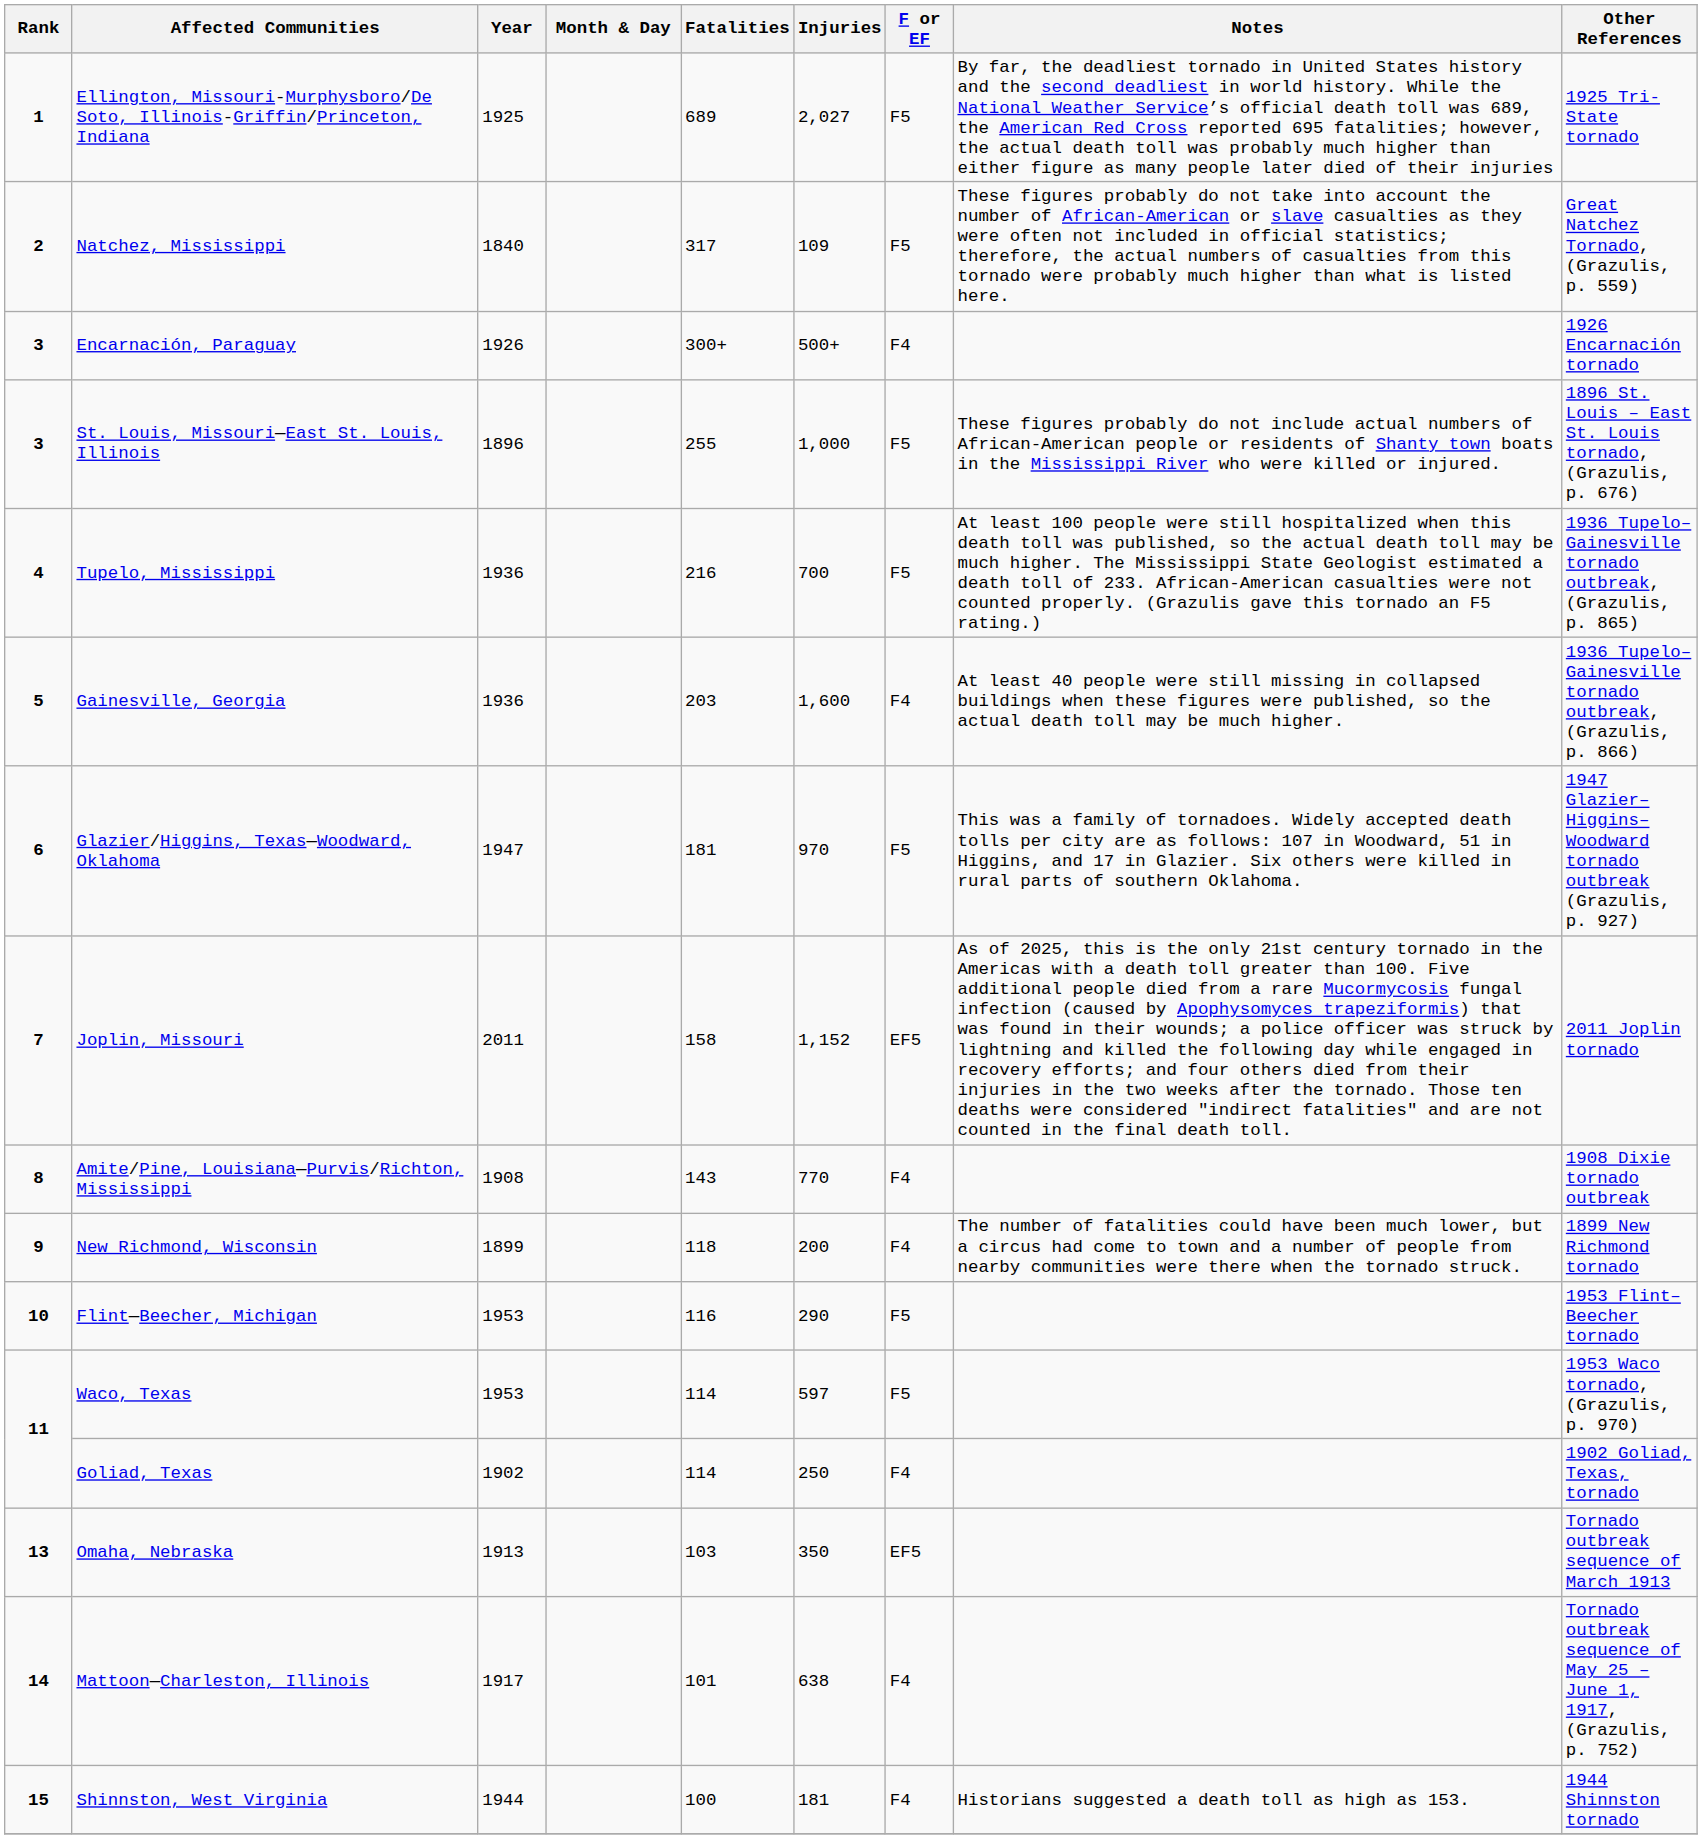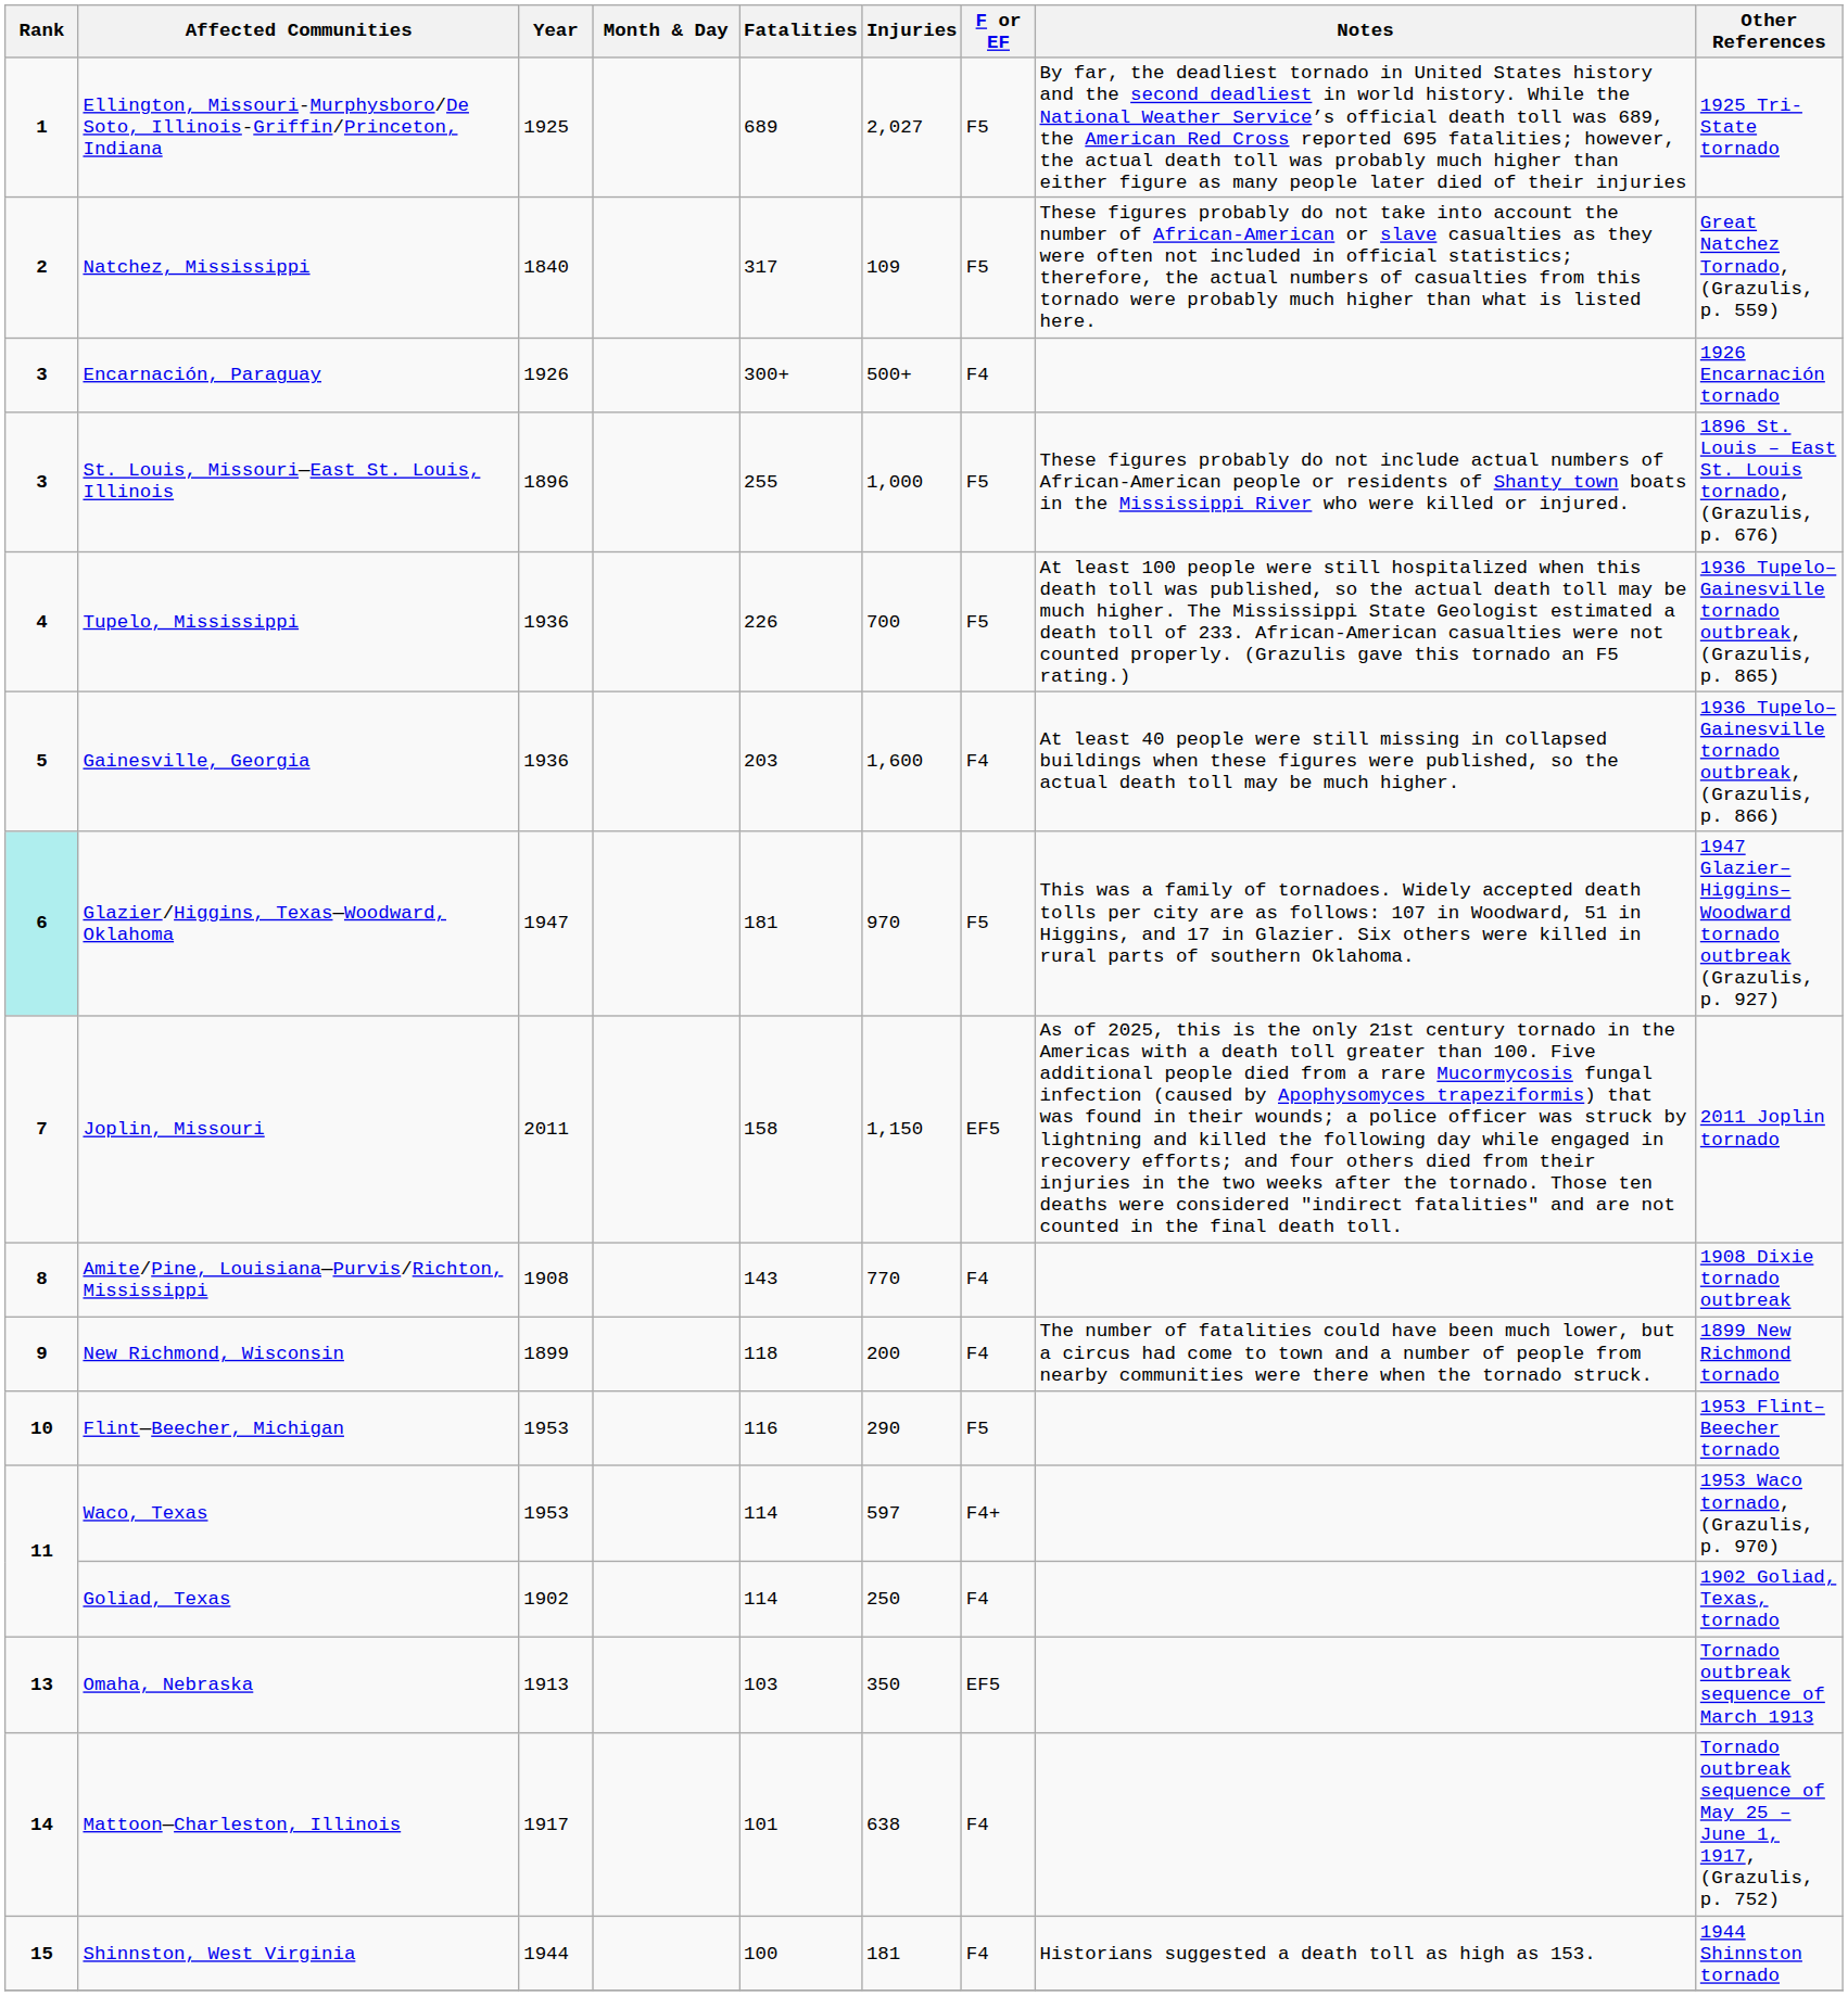 <table class="wikitable sortable" style="width:100%;">
 <tr>
 <th scope="col" style="width:4%; text-align:center;">Rank</th>
 <th scope="col" style="width:24%; text-align:center;" class="unsortable">Affected Communities </th>
 <th scope="col" style="width:4%; text-align:center;">Year</th>
 <th scope="col" style="width:8%; text-align:center;">Month & Day</th>
 <th scope="col" style="width:4%; text-align:center;">Fatalities</th>
 <th scope="col" style="width:4%; text-align:center;">Injuries </th>
 <th scope="col" style="width:4%; text-align:center;"><a href='#'>F</a> or <a href='#'>EF</a> </th>
 <th scope="col" style="width:36%; text-align:center;" class="unsortable">Notes</th>
 <th scope="col" style="width:8%; text-align:center;" class="unsortable">Other References</th>
 </tr>
 <tr>
 <td style="text-align:center;"><strong>1</strong></td>
 <td><a href='#'>Ellington, Missouri</a>-<a href='#'>Murphysboro</a>/<a href='#'>De Soto, Illinois</a>-<a href='#'>Griffin</a>/<a href='#'>Princeton, Indiana</a></td>
 <td>1925</td>
 <td></td>
 <td>689</td>
 <td>2,027</td>
 <td>F5</td>
 <td>By far, the deadliest tornado in United States history and the <a href='#'>second deadliest</a> in world history. While the <a href='#'>National Weather Service</a>’s official death toll was 689, the <a href='#'>American Red Cross</a> reported 695 fatalities; however, the actual death toll was probably much higher than either figure as many people later died of their injuries</td>
 <td><a href='#'>1925 Tri-State tornado</a></td>
 </tr>
 <tr>
 <td style="text-align:center;"><strong>2</strong></td>
 <td><a href='#'>Natchez, Mississippi</a></td>
 <td>1840</td>
 <td></td>
 <td>317</td>
 <td>109</td>
 <td>F5</td>
 <td>These figures probably do not take into account the number of <a href='#'>African-American</a> or <a href='#'>slave</a> casualties as they were often not included in official statistics; therefore, the actual numbers of casualties from this tornado were probably much higher than what is listed here.</td>
 <td><a href='#'>Great Natchez Tornado</a>, (Grazulis, p. 559)</td>
 </tr>
 <tr>
 <td style="text-align:center;"><strong>3</strong></td>
 <td><a href='#'>Encarnación, Paraguay</a></td>
 <td>1926</td>
 <td></td>
 <td>300+</td>
 <td>500+</td>
 <td>F4</td>
 <td></td>
 <td><a href='#'>1926 Encarnación tornado</a></td>
 </tr>
 <tr>
 <td style="text-align:center;"><strong>3</strong></td>
 <td><a href='#'>St. Louis, Missouri</a>—<a href='#'>East St. Louis, Illinois</a></td>
 <td>1896</td>
 <td></td>
 <td>255</td>
 <td>1,000</td>
 <td>F5</td>
 <td>These figures probably do not include actual numbers of African-American people or residents of <a href='#'>Shanty town</a> boats in the <a href='#'>Mississippi River</a> who were killed or injured.</td>
 <td><a href='#'>1896 St. Louis – East St. Louis tornado</a>, (Grazulis, p. 676)</td>
 </tr>
 <tr>
 <td style="text-align:center;"><strong>4</strong></td>
 <td><a href='#'>Tupelo, Mississippi</a></td>
 <td>1936</td>
 <td></td>
-<td>216</td>
+<td>226</td>
 <td>700</td>
 <td>F5</td>
 <td>At least 100 people were still hospitalized when this death toll was published, so the actual death toll may be much higher. The Mississippi State Geologist estimated a death toll of 233. African-American casualties were not counted properly. (Grazulis gave this tornado an F5 rating.)</td>
 <td><a href='#'>1936 Tupelo–Gainesville tornado outbreak</a>, (Grazulis, p. 865)</td>
 </tr>
 <tr>
 <td style="text-align:center;"><strong>5</strong></td>
 <td><a href='#'>Gainesville, Georgia</a></td>
 <td>1936</td>
 <td></td>
 <td>203</td>
 <td>1,600</td>
 <td>F4</td>
 <td>At least 40 people were still missing in collapsed buildings when these figures were published, so the actual death toll may be much higher.</td>
 <td><a href='#'>1936 Tupelo–Gainesville tornado outbreak</a>, (Grazulis, p. 866)</td>
 </tr>
 <tr>
-<td style="text-align:center;"><strong>6</strong></td>
+<td style="background: paleturquoise; text-align:center;"><strong>6</strong></td>
 <td><a href='#'>Glazier</a>/<a href='#'>Higgins, Texas</a>—<a href='#'>Woodward, Oklahoma</a></td>
 <td>1947</td>
 <td></td>
 <td>181</td>
 <td>970</td>
 <td>F5</td>
 <td>This was a family of tornadoes. Widely accepted death tolls per city are as follows: 107 in Woodward, 51 in Higgins, and 17 in Glazier. Six others were killed in rural parts of southern Oklahoma.</td>
 <td><a href='#'>1947 Glazier–Higgins–Woodward tornado outbreak</a> (Grazulis, p. 927)</td>
 </tr>
 <tr>
 <td style="text-align:center;"><strong>7</strong></td>
 <td><a href='#'>Joplin, Missouri</a></td>
 <td>2011</td>
 <td></td>
 <td>158</td>
-<td>1,152</td>
+<td>1,150</td>
 <td>EF5</td>
 <td>As of 2025, this is the only 21st century tornado in the Americas with a death toll greater than 100. Five additional people died from a rare <a href='#'>Mucormycosis</a> fungal infection (caused by <a href='#'>Apophysomyces trapeziformis</a>) that was found in their wounds; a police officer was struck by lightning and killed the following day while engaged in recovery efforts; and four others died from their injuries in the two weeks after the tornado. Those ten deaths were considered "indirect fatalities" and are not counted in the final death toll.</td>
 <td><a href='#'>2011 Joplin tornado</a></td>
 </tr>
 <tr>
 <td style="text-align:center;"><strong>8</strong></td>
 <td><a href='#'>Amite</a>/<a href='#'>Pine, Louisiana</a>—<a href='#'>Purvis</a>/<a href='#'>Richton, Mississippi</a></td>
 <td>1908</td>
 <td></td>
 <td>143</td>
 <td>770</td>
 <td>F4</td>
 <td></td>
 <td><a href='#'>1908 Dixie tornado outbreak</a></td>
 </tr>
 <tr>
 <td style="text-align:center;"><strong>9</strong></td>
 <td><a href='#'>New Richmond, Wisconsin</a></td>
 <td>1899</td>
 <td></td>
 <td>118</td>
 <td>200</td>
 <td>F4</td>
 <td>The number of fatalities could have been much lower, but a circus had come to town and a number of people from nearby communities were there when the tornado struck.</td>
 <td><a href='#'>1899 New Richmond tornado</a></td>
 </tr>
 <tr>
 <td style="text-align:center;"><strong>10</strong></td>
 <td><a href='#'>Flint</a>—<a href='#'>Beecher, Michigan</a></td>
 <td>1953</td>
 <td></td>
 <td>116</td>
 <td>290</td>
 <td>F5</td>
 <td></td>
 <td><a href='#'>1953 Flint–Beecher tornado</a></td>
 </tr>
 <tr>
 <td rowspan="2" style="text-align:center;"><strong>11</strong></td>
 <td><a href='#'>Waco, Texas</a></td>
 <td>1953</td>
 <td></td>
 <td>114</td>
 <td>597</td>
-<td>F5</td>
+<td>F4+</td>
 <td></td>
 <td><a href='#'>1953 Waco tornado</a>, (Grazulis, p. 970)</td>
 </tr>
 <tr>
 <td><a href='#'>Goliad, Texas</a></td>
 <td>1902</td>
 <td></td>
 <td>114</td>
 <td>250</td>
 <td>F4</td>
 <td></td>
 <td><a href='#'>1902 Goliad, Texas, tornado</a></td>
 </tr>
 <tr>
 <td style="text-align:center;"><strong>13</strong></td>
 <td><a href='#'>Omaha, Nebraska</a></td>
 <td>1913</td>
 <td></td>
 <td>103</td>
 <td>350</td>
 <td>EF5</td>
 <td></td>
 <td><a href='#'>Tornado outbreak sequence of March 1913</a></td>
 </tr>
 <tr>
 <td style="text-align:center;"><strong>14</strong></td>
 <td><a href='#'>Mattoon</a>—<a href='#'>Charleston, Illinois</a></td>
 <td>1917</td>
 <td></td>
 <td>101</td>
 <td>638</td>
 <td>F4</td>
 <td></td>
 <td><a href='#'>Tornado outbreak sequence of May 25 – June 1, 1917</a>, (Grazulis, p. 752)</td>
 </tr>
 <tr>
 <td style="text-align:center;"><strong>15</strong></td>
 <td><a href='#'>Shinnston, West Virginia</a></td>
 <td>1944</td>
 <td></td>
 <td>100</td>
 <td>181</td>
 <td>F4</td>
 <td>Historians suggested a death toll as high as 153.</td>
 <td><a href='#'>1944 Shinnston tornado</a></td>
 </tr>
 <tr>
 </tr>
 </table>
